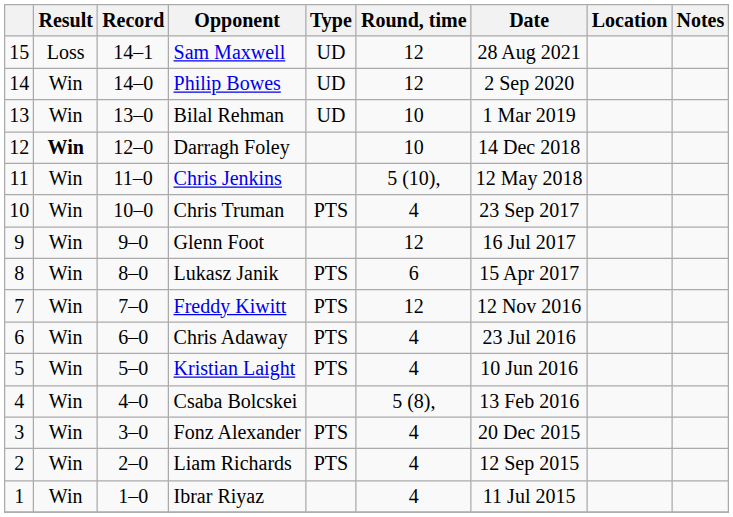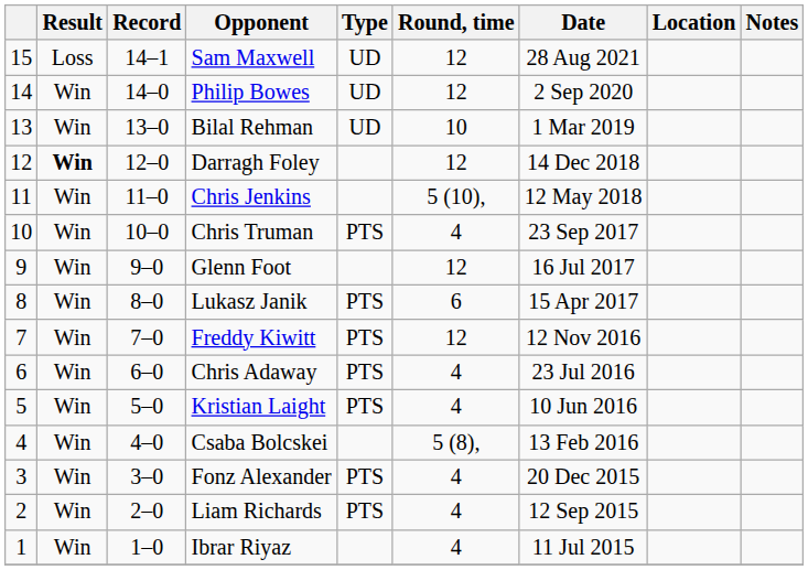 <table class="wikitable" style="text-align:center">
 <tr>
 <th></th>
 <th>Result</th>
 <th>Record</th>
 <th>Opponent</th>
 <th>Type</th>
 <th>Round, time</th>
 <th>Date</th>
 <th>Location</th>
 <th>Notes</th>
 </tr>
 <tr>
 <td>15</td>
 <td>Loss</td>
 <td>14–1</td>
 <td align=left><a href='#'>Sam Maxwell</a></td>
 <td>UD</td>
 <td>12</td>
 <td>28 Aug 2021</td>
 <td align=left></td>
 <td align=left></td>
 </tr>
 <tr>
 <td>14</td>
 <td>Win</td>
 <td>14–0</td>
 <td align=left><a href='#'>Philip Bowes</a></td>
 <td>UD</td>
 <td>12</td>
 <td>2 Sep 2020</td>
 <td align=left></td>
 <td align=left></td>
 </tr>
 <tr>
 <td>13</td>
 <td>Win</td>
 <td>13–0</td>
 <td align=left>Bilal Rehman</td>
 <td>UD</td>
 <td>10</td>
 <td>1 Mar 2019</td>
 <td align=left></td>
 <td align=left></td>
 </tr>
 <tr>
 <td>12</td>
 <td><strong>Win</strong></td>
 <td>12–0</td>
 <td align=left>Darragh Foley</td>
 <td></td>
-<td>10</td>
+<td>12</td>
 <td>14 Dec 2018</td>
 <td align=left></td>
 <td align=left></td>
 </tr>
 <tr>
 <td>11</td>
 <td>Win</td>
 <td>11–0</td>
 <td align=left><a href='#'>Chris Jenkins</a></td>
 <td></td>
 <td>5 (10), </td>
 <td>12 May 2018</td>
 <td align=left></td>
 <td align=left></td>
 </tr>
 <tr>
 <td>10</td>
 <td>Win</td>
 <td>10–0</td>
 <td align=left>Chris Truman</td>
 <td>PTS</td>
 <td>4</td>
 <td>23 Sep 2017</td>
 <td align=left></td>
 <td></td>
 </tr>
 <tr>
 <td>9</td>
 <td>Win</td>
 <td>9–0</td>
 <td align=left>Glenn Foot</td>
 <td></td>
 <td>12</td>
 <td>16 Jul 2017</td>
 <td align=left></td>
 <td align=left></td>
 </tr>
 <tr>
 <td>8</td>
 <td>Win</td>
 <td>8–0</td>
 <td align=left>Lukasz Janik</td>
 <td>PTS</td>
 <td>6</td>
 <td>15 Apr 2017</td>
 <td align=left></td>
 <td></td>
 </tr>
 <tr>
 <td>7</td>
 <td>Win</td>
 <td>7–0</td>
 <td align=left><a href='#'>Freddy Kiwitt</a></td>
 <td>PTS</td>
 <td>12</td>
 <td>12 Nov 2016</td>
 <td align=left></td>
 <td></td>
 </tr>
 <tr>
 <td>6</td>
 <td>Win</td>
 <td>6–0</td>
 <td align=left>Chris Adaway</td>
 <td>PTS</td>
 <td>4</td>
 <td>23 Jul 2016</td>
 <td align=left></td>
 <td></td>
 </tr>
 <tr>
 <td>5</td>
 <td>Win</td>
 <td>5–0</td>
 <td align=left><a href='#'>Kristian Laight</a></td>
 <td>PTS</td>
 <td>4</td>
 <td>10 Jun 2016</td>
 <td align=left></td>
 <td></td>
 </tr>
 <tr>
 <td>4</td>
 <td>Win</td>
 <td>4–0</td>
 <td align=left>Csaba Bolcskei</td>
 <td></td>
 <td>5 (8), </td>
 <td>13 Feb 2016</td>
 <td align=left></td>
 <td></td>
 </tr>
 <tr>
 <td>3</td>
 <td>Win</td>
 <td>3–0</td>
 <td align=left>Fonz Alexander</td>
 <td>PTS</td>
 <td>4</td>
 <td>20 Dec 2015</td>
 <td align=left></td>
 <td></td>
 </tr>
 <tr>
 <td>2</td>
 <td>Win</td>
 <td>2–0</td>
 <td align=left>Liam Richards</td>
 <td>PTS</td>
 <td>4</td>
 <td>12 Sep 2015</td>
 <td align=left></td>
 <td></td>
 </tr>
 <tr>
 <td>1</td>
 <td>Win</td>
 <td>1–0</td>
 <td align=left>Ibrar Riyaz</td>
 <td></td>
 <td>4</td>
 <td>11 Jul 2015</td>
 <td align=left></td>
 <td></td>
 </tr>
 <tr>
 </tr>
 </table>
